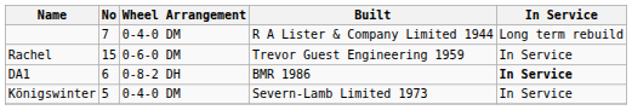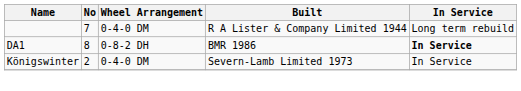 <table class="wikitable">
 <tr>
 <th>Name</th>
 <th>No</th>
 <th>Wheel Arrangement</th>
 <th>Built</th>
 <th>In Service</th>
 </tr>
 <tr>
 <td></td>
 <td>7</td>
 <td Lister>0-4-0 DM</td>
 <td>R A Lister & Company Limited 1944</td>
 <td>Long term rebuild</td>
 </tr>
 <tr>
-<td>Rachel</td>
-<td>15</td>
-<td>0-6-0 DM</td>
-<td>Trevor Guest Engineering 1959</td>
-<td>In Service</td>
-</tr>
-<tr>
 <td>DA1</td>
-<td>6</td>
+<td>8</td>
 <td>0-8-2 DH</td>
 <td>BMR 1986</td>
 <td><strong>In Service</strong></td>
 </tr>
 <tr>
 <td>Königswinter</td>
-<td>5</td>
+<td>2</td>
 <td>0-4-0 DM</td>
 <td>Severn-Lamb Limited 1973</td>
 <td>In Service</td>
 </tr>
 <tr>
 </tr>
 </table>
